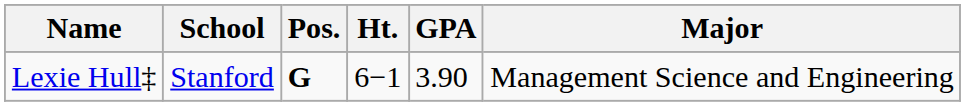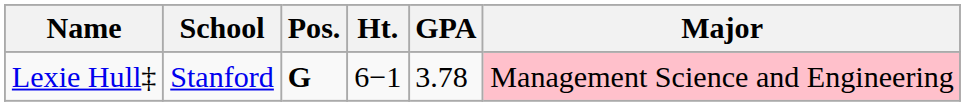 <table class="wikitable">
 <tr>
 <th>Name</th>
 <th>School</th>
 <th>Pos.</th>
 <th>Ht.</th>
 <th>GPA</th>
 <th>Major</th>
 </tr>
 <tr>
 <td><a href='#'>Lexie Hull</a>‡</td>
 <td><a href='#'>Stanford</a></td>
 <td><strong>G</strong></td>
 <td>6−1</td>
-<td>3.90</td>
-<td>Management Science and Engineering</td>
+<td>3.78</td>
+<td style="background: pink;">Management Science and Engineering</td>
 </tr>
 </table>
